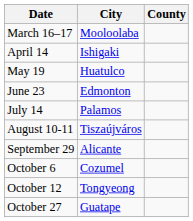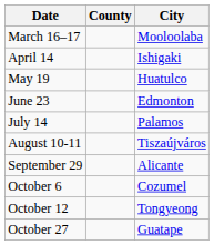 <table class="wikitable">
 <tr>
 <th>Date</th>
+<th>County</th>
 <th>City</th>
-<th>County</th>
 </tr>
 <tr>
 <td>March 16–17</td>
+<td></td>
 <td><a href='#'>Mooloolaba</a></td>
-<td></td>
 </tr>
 <tr>
 <td>April 14</td>
+<td></td>
 <td><a href='#'>Ishigaki</a></td>
-<td></td>
 </tr>
 <tr>
 <td>May 19</td>
+<td></td>
 <td><a href='#'>Huatulco</a></td>
-<td></td>
 </tr>
 <tr>
 <td>June 23</td>
+<td></td>
 <td><a href='#'>Edmonton</a></td>
-<td></td>
 </tr>
 <tr>
 <td>July 14</td>
+<td></td>
 <td><a href='#'>Palamos</a></td>
-<td></td>
 </tr>
 <tr>
 <td>August 10-11</td>
+<td></td>
 <td><a href='#'>Tiszaújváros</a></td>
-<td></td>
 </tr>
 <tr>
 <td>September 29</td>
+<td></td>
 <td><a href='#'>Alicante</a></td>
-<td></td>
 </tr>
 <tr>
 <td>October 6</td>
+<td></td>
 <td><a href='#'>Cozumel</a></td>
-<td></td>
 </tr>
 <tr>
 <td>October 12</td>
+<td></td>
 <td><a href='#'>Tongyeong</a></td>
-<td></td>
 </tr>
 <tr>
 <td>October 27</td>
+<td></td>
 <td><a href='#'>Guatape</a></td>
-<td></td>
 </tr>
 </table>
